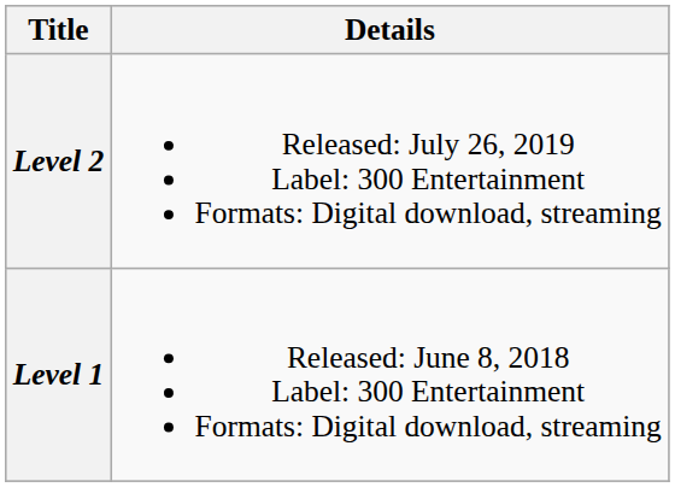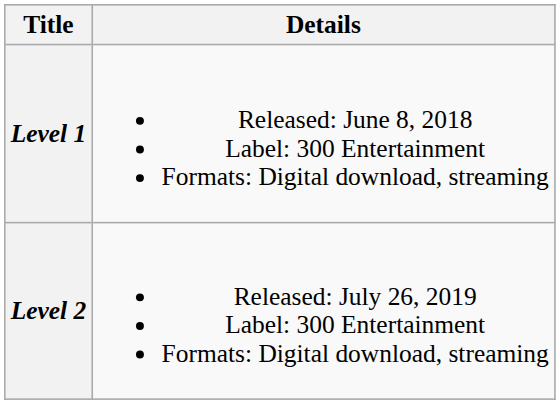 <table class="wikitable plainrowheaders" style="text-align:center;">
 <tr>
 <th scope="col">Title</th>
 <th scope="col">Details</th>
 </tr>
 <tr>
+<th scope="row"><em>Level 1</em></th>
+<td><br><ul><li>Released: June 8, 2018</li><li>Label: 300 Entertainment</li><li>Formats: Digital download, streaming</li></ul></td>
+</tr>
+<tr>
 <th scope="row"><em>Level 2</em></th>
 <td><br><ul><li>Released: July 26, 2019</li><li>Label: 300 Entertainment</li><li>Formats: Digital download, streaming</li></ul></td>
 </tr>
-<tr>
-<th scope="row"><em>Level 1</em></th>
-<td><br><ul><li>Released: June 8, 2018</li><li>Label: 300 Entertainment</li><li>Formats: Digital download, streaming</li></ul></td>
-</tr>
 </table>
